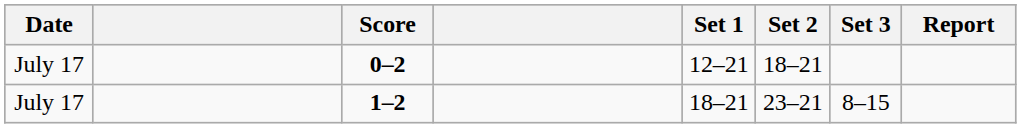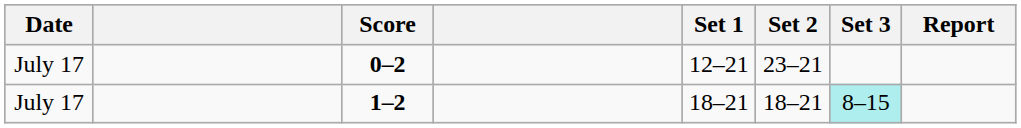 <table class="wikitable" style="text-align: center; font-size:90% ">
 <tr>
 <th width="60">Date</th>
 <th align="right" width="250"></th>
 <th width="60">Score</th>
 <th align="left" width="250"></th>
 <th width="50">Set 1</th>
 <th width="50">Set 2</th>
 <th width="50">Set 3</th>
 <th width="75">Report</th>
 </tr>
 <tr>
 <td>July 17</td>
 <td align=left></td>
 <td align=center><strong>0–2</strong></td>
 <td align=left><strong></strong></td>
 <td>12–21</td>
-<td>18–21</td>
+<td>23–21</td>
 <td></td>
 <td></td>
 </tr>
 <tr>
 <td>July 17</td>
 <td align=left></td>
 <td align=center><strong>1–2</strong></td>
 <td align=left><strong></strong></td>
 <td>18–21</td>
-<td>23–21</td>
-<td>8–15</td>
+<td>18–21</td>
+<td style="background: paleturquoise;">8–15</td>
 <td></td>
 </tr>
 </table>
